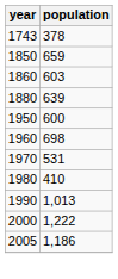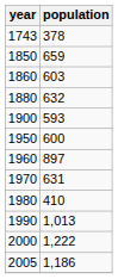 <table class="wikitable">
 <tr>
 <th>year</th>
 <th>population</th>
 </tr>
 <tr>
 <td>1743</td>
 <td>378</td>
 </tr>
 <tr>
 <td>1850</td>
 <td>659</td>
 </tr>
 <tr>
 <td>1860</td>
 <td>603</td>
 </tr>
 <tr>
 <td>1880</td>
-<td>639</td>
+<td>632</td>
+</tr>
+<tr>
+<td>1900</td>
+<td>593</td>
 </tr>
 <tr>
 <td>1950</td>
 <td>600</td>
 </tr>
 <tr>
 <td>1960</td>
-<td>698</td>
+<td>897</td>
 </tr>
 <tr>
 <td>1970</td>
-<td>531</td>
+<td>631</td>
 </tr>
 <tr>
 <td>1980</td>
 <td>410</td>
 </tr>
 <tr>
 <td>1990</td>
 <td>1,013</td>
 </tr>
 <tr>
 <td>2000</td>
 <td>1,222</td>
 </tr>
 <tr>
 <td>2005</td>
 <td>1,186</td>
 </tr>
 <tr>
 </tr>
 </table>
